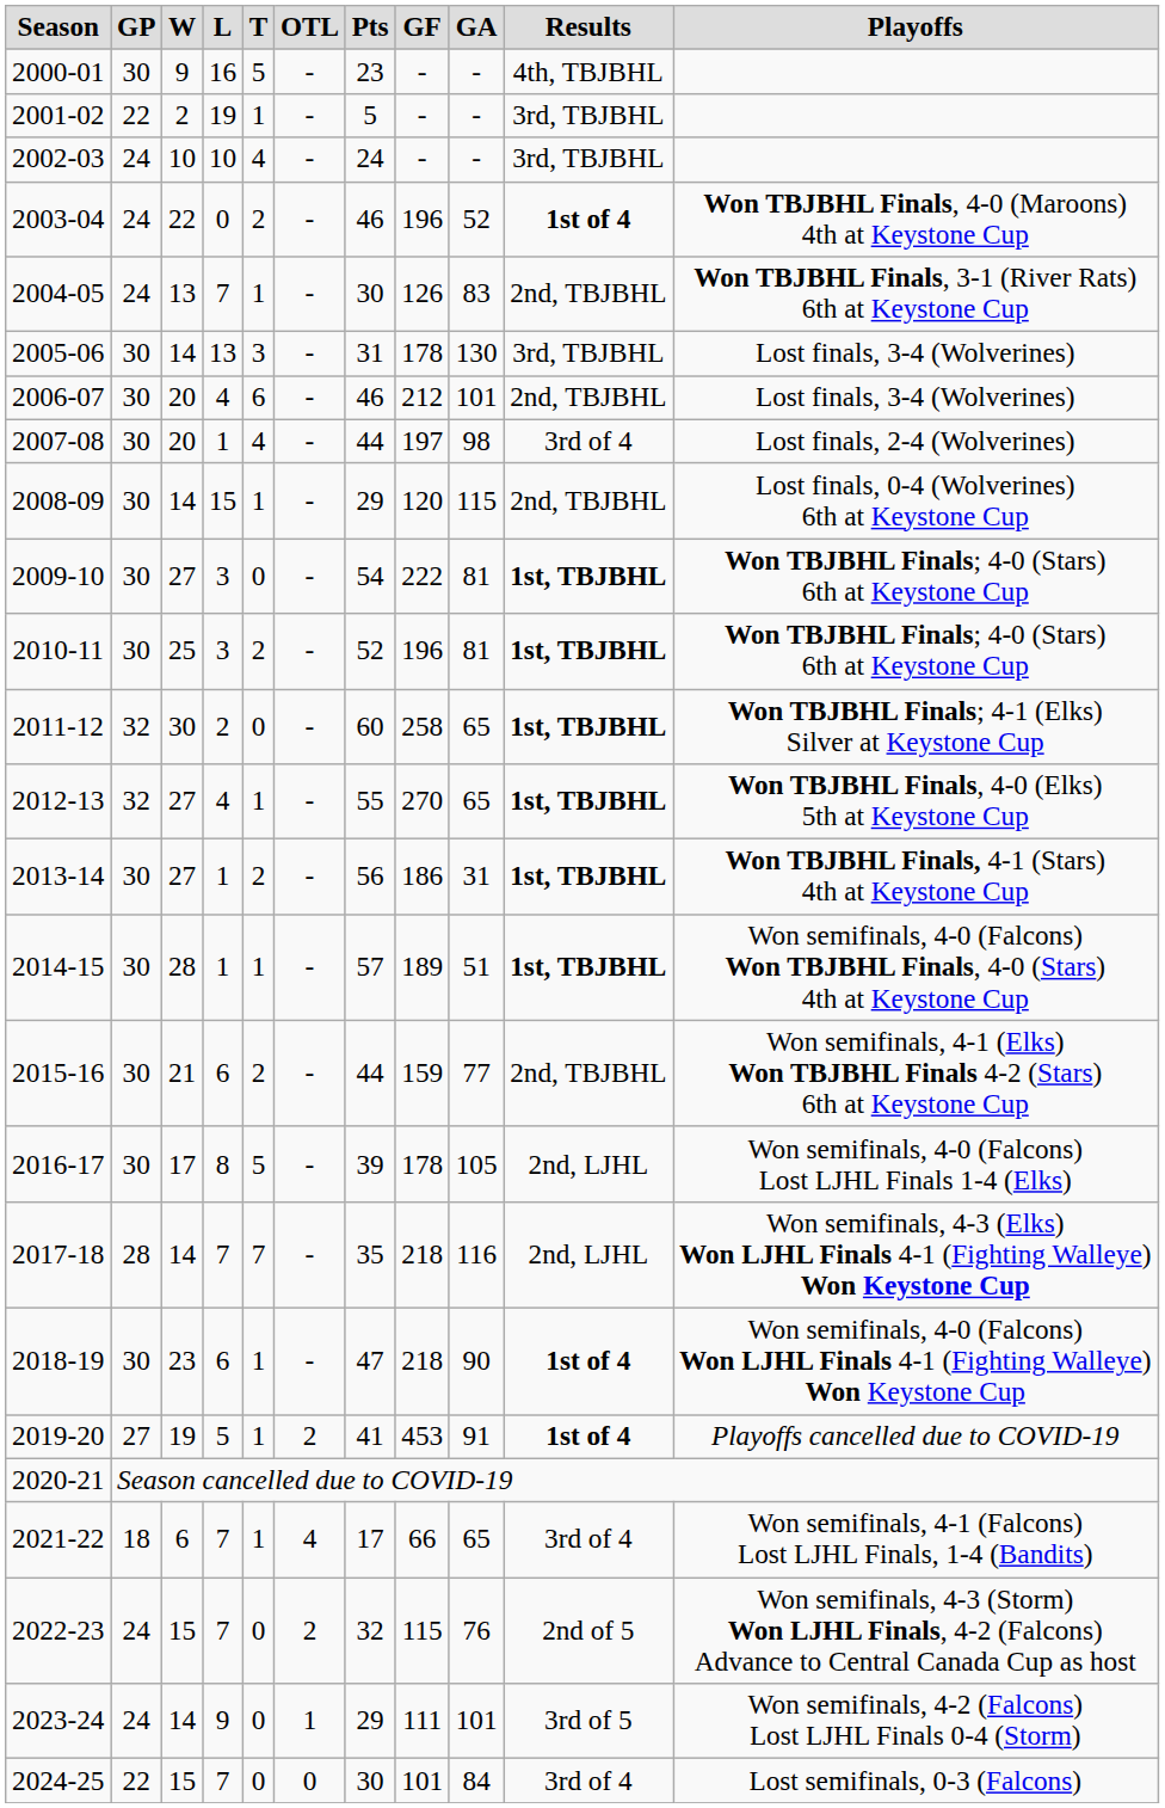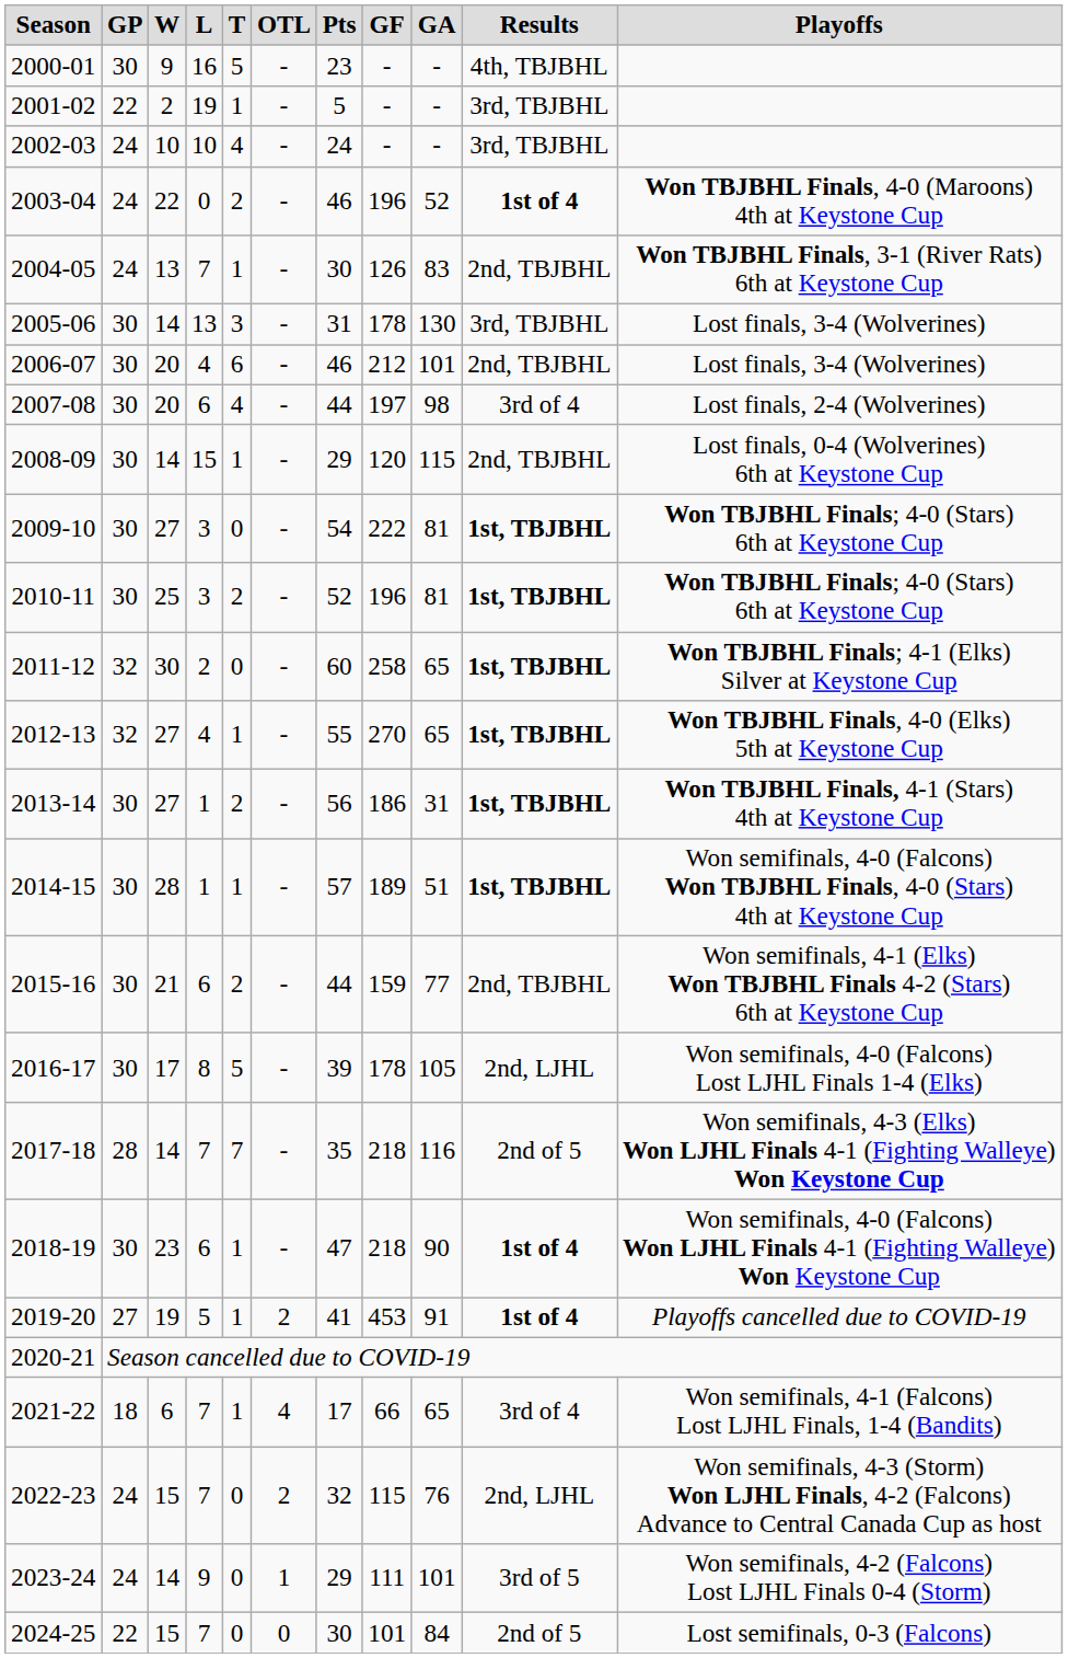 <table class="wikitable">
 <tr align="center"  bgcolor="#dddddd">
 <td><strong>Season</strong></td>
 <td><strong>GP</strong></td>
 <td><strong>W</strong></td>
 <td><strong>L</strong></td>
 <td><strong>T</strong></td>
 <td><strong>OTL</strong></td>
 <td><strong>Pts</strong></td>
 <td><strong>GF</strong></td>
 <td><strong>GA</strong></td>
 <td><strong>Results</strong></td>
 <td><strong>Playoffs</strong></td>
 </tr>
 <tr align="center">
 <td>2000-01</td>
 <td>30</td>
 <td>9</td>
 <td>16</td>
 <td>5</td>
 <td>-</td>
 <td>23</td>
 <td>-</td>
 <td>-</td>
 <td>4th, TBJBHL</td>
 <td></td>
 </tr>
 <tr align="center">
 <td>2001-02</td>
 <td>22</td>
 <td>2</td>
 <td>19</td>
 <td>1</td>
 <td>-</td>
 <td>5</td>
 <td>-</td>
 <td>-</td>
 <td>3rd, TBJBHL</td>
 <td></td>
 </tr>
 <tr align="center">
 <td>2002-03</td>
 <td>24</td>
 <td>10</td>
 <td>10</td>
 <td>4</td>
 <td>-</td>
 <td>24</td>
 <td>-</td>
 <td>-</td>
 <td>3rd, TBJBHL</td>
 <td></td>
 </tr>
 <tr align="center">
 <td>2003-04</td>
 <td>24</td>
 <td>22</td>
 <td>0</td>
 <td>2</td>
 <td>-</td>
 <td>46</td>
 <td>196</td>
 <td>52</td>
 <td><strong>1st of 4</strong></td>
 <td><strong>Won TBJBHL Finals</strong>, 4-0 (Maroons)<br>4th at <a href='#'>Keystone Cup</a></td>
 </tr>
 <tr align="center">
 <td>2004-05</td>
 <td>24</td>
 <td>13</td>
 <td>7</td>
 <td>1</td>
 <td>-</td>
 <td>30</td>
 <td>126</td>
 <td>83</td>
 <td>2nd, TBJBHL</td>
 <td><strong>Won TBJBHL Finals</strong>, 3-1 (River Rats)<br>6th at <a href='#'>Keystone Cup</a></td>
 </tr>
 <tr align="center">
 <td>2005-06</td>
 <td>30</td>
 <td>14</td>
 <td>13</td>
 <td>3</td>
 <td>-</td>
 <td>31</td>
 <td>178</td>
 <td>130</td>
 <td>3rd, TBJBHL</td>
 <td>Lost finals, 3-4 (Wolverines)</td>
 </tr>
 <tr align="center">
 <td>2006-07</td>
 <td>30</td>
 <td>20</td>
 <td>4</td>
 <td>6</td>
 <td>-</td>
 <td>46</td>
 <td>212</td>
 <td>101</td>
 <td>2nd, TBJBHL</td>
 <td>Lost finals, 3-4 (Wolverines)</td>
 </tr>
 <tr align="center">
 <td>2007-08</td>
 <td>30</td>
 <td>20</td>
-<td>1</td>
+<td>6</td>
 <td>4</td>
 <td>-</td>
 <td>44</td>
 <td>197</td>
 <td>98</td>
 <td>3rd of 4</td>
 <td>Lost finals, 2-4 (Wolverines)</td>
 </tr>
 <tr align="center">
 <td>2008-09</td>
 <td>30</td>
 <td>14</td>
 <td>15</td>
 <td>1</td>
 <td>-</td>
 <td>29</td>
 <td>120</td>
 <td>115</td>
 <td>2nd, TBJBHL</td>
 <td>Lost finals, 0-4 (Wolverines)<br>6th at <a href='#'>Keystone Cup</a></td>
 </tr>
 <tr align="center">
 <td>2009-10</td>
 <td>30</td>
 <td>27</td>
 <td>3</td>
 <td>0</td>
 <td>-</td>
 <td>54</td>
 <td>222</td>
 <td>81</td>
 <td><strong>1st, TBJBHL</strong></td>
 <td><strong>Won TBJBHL Finals</strong>; 4-0 (Stars)<br>6th at <a href='#'>Keystone Cup</a></td>
 </tr>
 <tr align="center">
 <td>2010-11</td>
 <td>30</td>
 <td>25</td>
 <td>3</td>
 <td>2</td>
 <td>-</td>
 <td>52</td>
 <td>196</td>
 <td>81</td>
 <td><strong>1st, TBJBHL</strong></td>
 <td><strong>Won TBJBHL Finals</strong>; 4-0 (Stars)<br>6th at <a href='#'>Keystone Cup</a></td>
 </tr>
 <tr align="center">
 <td>2011-12</td>
 <td>32</td>
 <td>30</td>
 <td>2</td>
 <td>0</td>
 <td>-</td>
 <td>60</td>
 <td>258</td>
 <td>65</td>
 <td><strong>1st, TBJBHL</strong></td>
 <td><strong>Won TBJBHL Finals</strong>; 4-1 (Elks)<br>Silver at <a href='#'>Keystone Cup</a></td>
 </tr>
 <tr align="center">
 <td>2012-13</td>
 <td>32</td>
 <td>27</td>
 <td>4</td>
 <td>1</td>
 <td>-</td>
 <td>55</td>
 <td>270</td>
 <td>65</td>
 <td><strong>1st, TBJBHL</strong></td>
 <td><strong>Won TBJBHL Finals</strong>, 4-0 (Elks)<br>5th at <a href='#'>Keystone Cup</a></td>
 </tr>
 <tr align="center">
 <td>2013-14</td>
 <td>30</td>
 <td>27</td>
 <td>1</td>
 <td>2</td>
 <td>-</td>
 <td>56</td>
 <td>186</td>
 <td>31</td>
 <td><strong>1st, TBJBHL</strong></td>
 <td><strong>Won TBJBHL Finals,</strong> 4-1 (Stars)<br>4th at <a href='#'>Keystone Cup</a></td>
 </tr>
 <tr align="center">
 <td>2014-15</td>
 <td>30</td>
 <td>28</td>
 <td>1</td>
 <td>1</td>
 <td>-</td>
 <td>57</td>
 <td>189</td>
 <td>51</td>
 <td><strong>1st, TBJBHL</strong></td>
 <td>Won semifinals, 4-0 (Falcons)<br><strong>Won TBJBHL Finals</strong>, 4-0 (<a href='#'>Stars</a>)<br>4th at <a href='#'>Keystone Cup</a></td>
 </tr>
 <tr align="center">
 <td>2015-16</td>
 <td>30</td>
 <td>21</td>
 <td>6</td>
 <td>2</td>
 <td>-</td>
 <td>44</td>
 <td>159</td>
 <td>77</td>
 <td>2nd, TBJBHL</td>
 <td>Won semifinals, 4-1 (<a href='#'>Elks</a>)<br><strong>Won TBJBHL Finals</strong> 4-2 (<a href='#'>Stars</a>)<br>6th at <a href='#'>Keystone Cup</a></td>
 </tr>
 <tr align="center">
 <td>2016-17</td>
 <td>30</td>
 <td>17</td>
 <td>8</td>
 <td>5</td>
 <td>-</td>
 <td>39</td>
 <td>178</td>
 <td>105</td>
 <td>2nd, LJHL</td>
 <td>Won semifinals, 4-0 (Falcons)<br>Lost LJHL Finals 1-4 (<a href='#'>Elks</a>)</td>
 </tr>
 <tr align="center">
 <td>2017-18</td>
 <td>28</td>
 <td>14</td>
 <td>7</td>
 <td>7</td>
 <td>-</td>
 <td>35</td>
 <td>218</td>
 <td>116</td>
-<td>2nd, LJHL</td>
+<td>2nd of 5</td>
 <td>Won semifinals, 4-3 (<a href='#'>Elks</a>)<br><strong>Won LJHL Finals</strong> 4-1 (<a href='#'>Fighting Walleye</a>)<br><strong>Won <a href='#'>Keystone Cup</a></strong></td>
 </tr>
 <tr align="center">
 <td>2018-19</td>
 <td>30</td>
 <td>23</td>
 <td>6</td>
 <td>1</td>
 <td>-</td>
 <td>47</td>
 <td>218</td>
 <td>90</td>
 <td><strong>1st of 4</strong></td>
 <td>Won semifinals, 4-0 (Falcons)<br><strong>Won LJHL Finals</strong> 4-1 (<a href='#'>Fighting Walleye</a>)<br><strong>Won</strong> <a href='#'>Keystone Cup</a></td>
 </tr>
 <tr align="center">
 <td>2019-20</td>
 <td>27</td>
 <td>19</td>
 <td>5</td>
 <td>1</td>
 <td>2</td>
 <td>41</td>
 <td>453</td>
 <td>91</td>
 <td><strong>1st of 4</strong></td>
 <td><em>Playoffs cancelled due to COVID-19</em></td>
 </tr>
 <tr>
 <td>2020-21</td>
 <td colspan="10"><em>Season cancelled due to COVID-19</em></td>
 </tr>
 <tr align="center">
 <td>2021-22</td>
 <td>18</td>
 <td>6</td>
 <td>7</td>
 <td>1</td>
 <td>4</td>
 <td>17</td>
 <td>66</td>
 <td>65</td>
 <td>3rd of 4</td>
 <td>Won semifinals, 4-1 (Falcons)<br>Lost LJHL Finals, 1-4 (<a href='#'>Bandits</a>)</td>
 </tr>
 <tr align="center">
 <td>2022-23</td>
 <td>24</td>
 <td>15</td>
 <td>7</td>
 <td>0</td>
 <td>2</td>
 <td>32</td>
 <td>115</td>
 <td>76</td>
-<td>2nd of 5</td>
+<td>2nd, LJHL</td>
 <td>Won semifinals, 4-3 (Storm)<br><strong>Won LJHL Finals</strong>, 4-2 (Falcons)<br> Advance to Central Canada Cup as host</td>
 </tr>
 <tr align="center">
 <td>2023-24</td>
 <td>24</td>
 <td>14</td>
 <td>9</td>
 <td>0</td>
 <td>1</td>
 <td>29</td>
 <td>111</td>
 <td>101</td>
 <td>3rd of 5</td>
 <td>Won semifinals, 4-2 (<a href='#'>Falcons</a>)<br>Lost LJHL Finals 0-4 (<a href='#'>Storm</a>)</td>
 </tr>
 <tr align="center">
 <td>2024-25</td>
 <td>22</td>
 <td>15</td>
 <td>7</td>
 <td>0</td>
 <td>0</td>
 <td>30</td>
 <td>101</td>
 <td>84</td>
-<td>3rd of 4</td>
+<td>2nd of 5</td>
 <td>Lost semifinals, 0-3 (<a href='#'>Falcons</a>)</td>
 </tr>
 </table>
